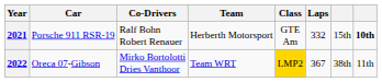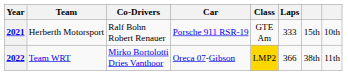 <table class="wikitable" style="text-align:center; font-size:90%">
 <tr>
 <th>Year</th>
+<th>Team</th>
+<th>Co-Drivers</th>
 <th>Car</th>
-<th>Co-Drivers</th>
-<th>Team</th>
 <th>Class</th>
 <th>Laps</th>
 <th></th>
 <th></th>
 </tr>
 <tr>
 <th><a href='#'>2021</a></th>
+<td align="left"> Herberth Motorsport</td>
+<td align="left"> Ralf Bohn<br> Robert Renauer</td>
 <td align="left"><a href='#'>Porsche 911 RSR-19</a></td>
-<td align="left"> Ralf Bohn<br> Robert Renauer</td>
-<td align="left"> Herberth Motorsport</td>
 <td>GTE<br>Am</td>
-<td>332</td>
+<td>333</td>
 <td>15th</td>
-<td><strong>10th</strong></td>
+<td>10th</td>
 </tr>
 <tr>
 <th><a href='#'>2022</a></th>
+<td align="left"> <a href='#'>Team WRT</a></td>
+<td align="left"> <a href='#'>Mirko Bortolotti</a><br> <a href='#'>Dries Vanthoor</a></td>
 <td align="left"><a href='#'>Oreca 07</a>-<a href='#'>Gibson</a></td>
-<td align="left"> <a href='#'>Mirko Bortolotti</a><br> <a href='#'>Dries Vanthoor</a></td>
-<td align="left"> <a href='#'>Team WRT</a></td>
 <td style="background: gold;">LMP2</td>
-<td>367</td>
+<td>366</td>
 <td>38th</td>
 <td>11th</td>
 </tr>
 </table>
